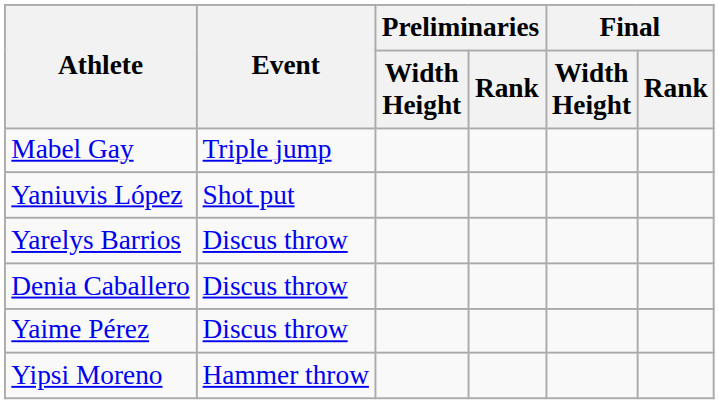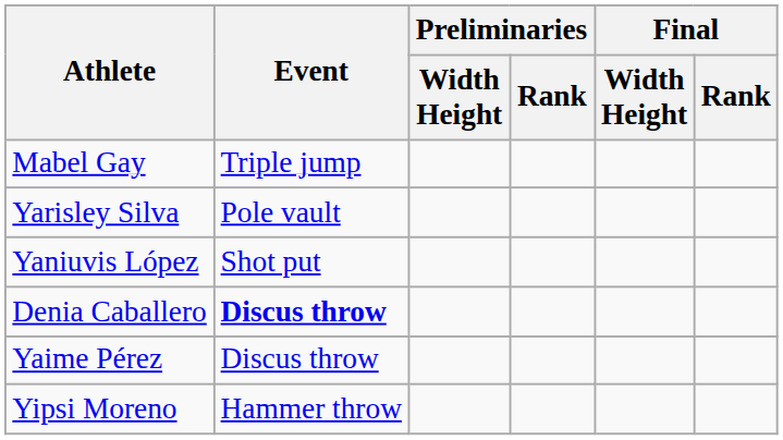 <table class=wikitable style="font-size:90%;">
 <tr>
 <th rowspan="2">Athlete</th>
 <th rowspan="2">Event</th>
 <th colspan="2">Preliminaries</th>
 <th colspan="2">Final</th>
 </tr>
 <tr>
 <th>Width<br>Height</th>
 <th>Rank</th>
 <th>Width<br>Height</th>
 <th>Rank</th>
 </tr>
 <tr style="border-top: single;">
 <td><a href='#'>Mabel Gay</a></td>
 <td><a href='#'>Triple jump</a></td>
 <td align=center></td>
 <td align=center></td>
 <td align=center></td>
 <td align=center></td>
 </tr>
 <tr style="border-top: single;">
+<td><a href='#'>Yarisley Silva</a></td>
+<td><a href='#'>Pole vault</a></td>
+<td align=center></td>
+<td align=center></td>
+<td align=center></td>
+<td align=center></td>
+</tr>
+<tr style="border-top: single;">
 <td><a href='#'>Yaniuvis López</a></td>
 <td><a href='#'>Shot put</a></td>
 <td align=center></td>
 <td align=center></td>
 <td align=center></td>
 <td align=center></td>
 </tr>
 <tr style="border-top: single;">
-<td><a href='#'>Yarelys Barrios</a></td>
-<td><a href='#'>Discus throw</a></td>
-<td align=center></td>
-<td align=center></td>
-<td align=center></td>
-<td align=center></td>
-</tr>
-<tr style="border-top: single;">
 <td><a href='#'>Denia Caballero</a></td>
-<td><a href='#'>Discus throw</a></td>
+<td><strong><a href='#'>Discus throw</a></strong></td>
 <td align=center></td>
 <td align=center></td>
 <td align=center></td>
 <td align=center></td>
 </tr>
 <tr style="border-top: single;">
 <td><a href='#'>Yaime Pérez</a></td>
 <td><a href='#'>Discus throw</a></td>
 <td align=center></td>
 <td align=center></td>
 <td align=center></td>
 <td align=center></td>
 </tr>
 <tr style="border-top: single;">
 <td><a href='#'>Yipsi Moreno</a></td>
 <td><a href='#'>Hammer throw</a></td>
 <td align=center></td>
 <td align=center></td>
 <td align=center></td>
 <td align=center></td>
 </tr>
 </table>
